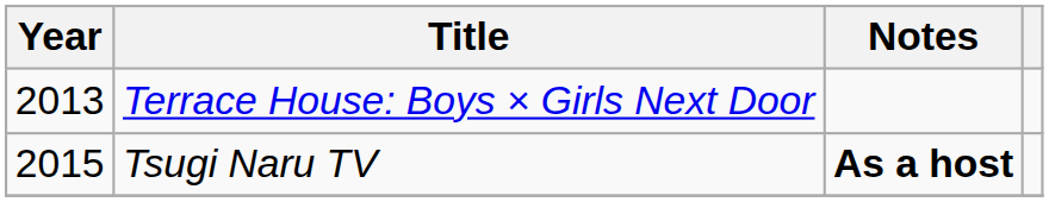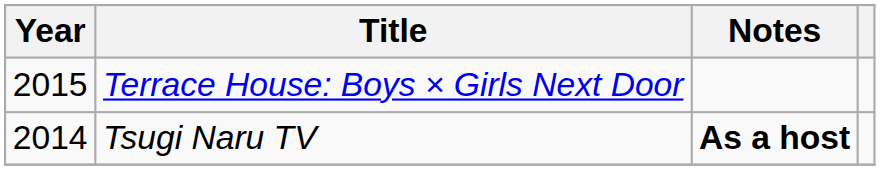 <table class="wikitable">
 <tr>
 <th>Year</th>
 <th>Title</th>
 <th>Notes</th>
 <th></th>
 </tr>
 <tr>
-<td>2013</td>
+<td>2015</td>
 <td><em><a href='#'>Terrace House: Boys × Girls Next Door</a></em></td>
 <td></td>
 <td></td>
 </tr>
 <tr>
-<td>2015</td>
+<td>2014</td>
 <td><em>Tsugi Naru TV</em></td>
 <td><strong>As a host</strong></td>
 <td></td>
 </tr>
 <tr>
 </tr>
 </table>
